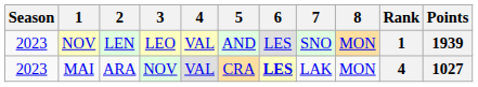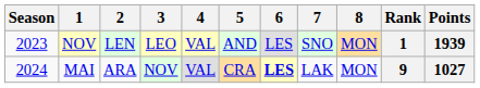 <table class="wikitable" style="text-align:center; font-size:95%">
 <tr>
 <th>Season</th>
 <th>1</th>
 <th>2</th>
 <th>3</th>
 <th>4</th>
 <th>5</th>
 <th>6</th>
 <th>7</th>
 <th>8</th>
 <th>Rank</th>
 <th>Points</th>
 </tr>
 <tr>
 <td><a href='#'>2023</a></td>
 <td bgcolor="#ffffbf"><a href='#'>NOV</a><br></td>
 <td bgcolor="#dfffdf"><a href='#'>LEN</a><br></td>
 <td bgcolor="#ffffbf"><a href='#'>LEO</a><br></td>
 <td bgcolor="#ffffbf"><a href='#'>VAL</a><br></td>
 <td bgcolor="#dfffdf"><a href='#'>AND</a><br></td>
 <td bgcolor="#dfdfdf"><a href='#'>LES</a><br></td>
 <td bgcolor="#dfffdf"><a href='#'>SNO</a><br></td>
 <td bgcolor="#ffdf9f"><a href='#'>MON</a><br></td>
 <th>1</th>
 <th>1939</th>
 </tr>
 <tr>
-<td><a href='#'>2023</a></td>
+<td><a href='#'>2024</a></td>
 <td><a href='#'>MAI</a><br></td>
 <td><a href='#'>ARA</a><br></td>
 <td bgcolor="#dfffdf"><a href='#'>NOV</a><br></td>
 <td bgcolor="#dfdfdf"><a href='#'>VAL</a><br></td>
 <td bgcolor="#ffdf9f"><a href='#'>CRA</a><br></td>
 <td bgcolor="#ffffbf"><strong><a href='#'>LES</a><br></strong></td>
 <td><a href='#'>LAK</a><br></td>
 <td><a href='#'>MON</a><br></td>
-<th>4</th>
+<th>9</th>
 <th>1027</th>
 </tr>
 </table>
